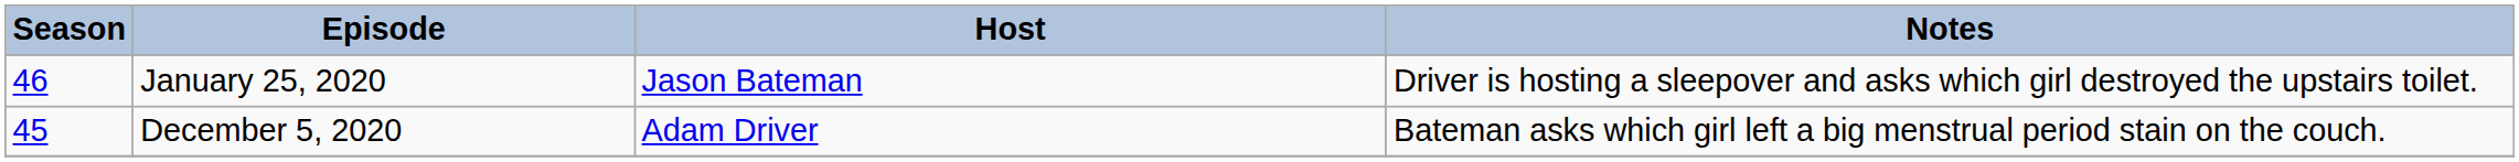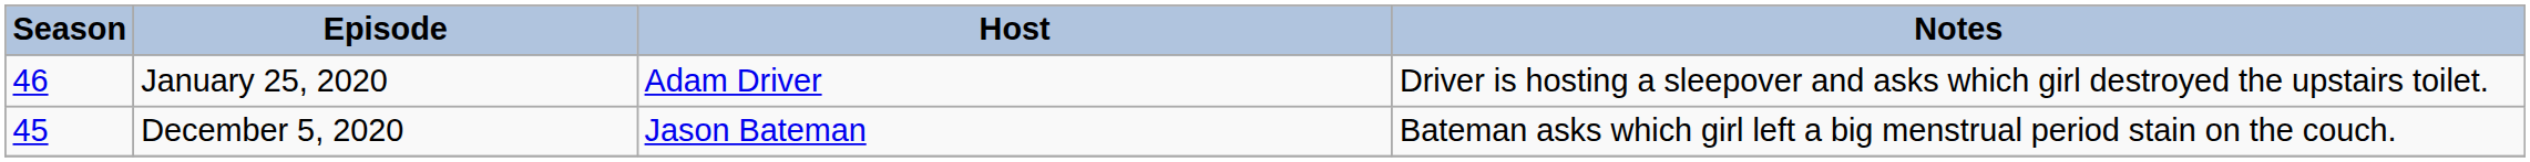 <table class="wikitable" style="width:100%;">
 <tr>
 <th style="background:#B0C4DE;" width="5%">Season</th>
 <th style="background:#B0C4DE;" width="20%">Episode</th>
 <th style="background:#B0C4DE;" width="30%">Host</th>
 <th style="background:#B0C4DE;" width="45%">Notes</th>
 </tr>
 <tr>
 <td><a href='#'>46</a></td>
 <td>January 25, 2020</td>
-<td><a href='#'>Jason Bateman</a></td>
+<td><a href='#'>Adam Driver</a></td>
 <td>Driver is hosting a sleepover and asks which girl destroyed the upstairs toilet.</td>
 </tr>
 <tr>
 <td><a href='#'>45</a></td>
 <td>December 5, 2020</td>
-<td><a href='#'>Adam Driver</a></td>
+<td><a href='#'>Jason Bateman</a></td>
 <td>Bateman asks which girl left a big menstrual period stain on the couch.</td>
 </tr>
 <tr>
 </tr>
 </table>
